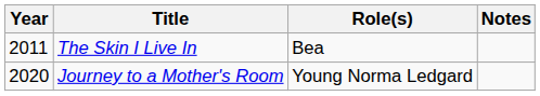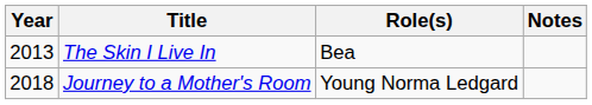 <table class="wikitable plainrowheaders sortable">
 <tr>
 <th scope="col">Year</th>
 <th scope="col">Title</th>
 <th scope="col">Role(s)</th>
 <th scope="col" class="unsortable">Notes</th>
 </tr>
 <tr>
-<td>2011</td>
+<td>2013</td>
 <td><em><a href='#'>The Skin I Live In</a></em></td>
 <td>Bea</td>
 <td></td>
 </tr>
 <tr>
-<td>2020</td>
+<td>2018</td>
 <td><em><a href='#'>Journey to a Mother's Room</a></em></td>
 <td>Young Norma Ledgard</td>
 <td></td>
 </tr>
 </table>
